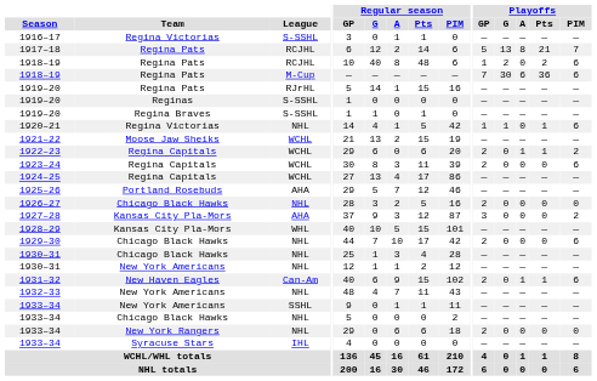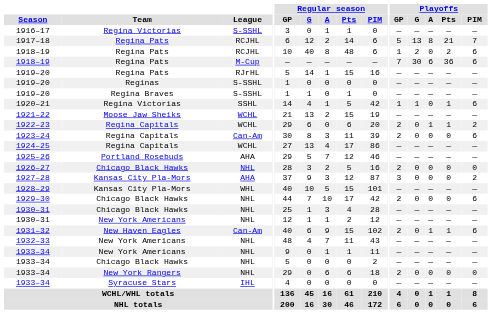 <table border="0" cellpadding="1" cellspacing="0" style="text-align:center; width:60em">
 <tr bgcolor="#e0e0e0">
 <th colspan="3" bgcolor="#ffffff"></th>
 <th rowspan="100" bgcolor="#ffffff"></th>
 <th colspan="5"><a href='#'>Regular season</a></th>
 <th rowspan="100" bgcolor="#ffffff"></th>
 <th colspan="5"><a href='#'>Playoffs</a></th>
 </tr>
 <tr bgcolor="#e0e0e0">
 <th><a href='#'>Season</a></th>
 <th>Team</th>
 <th>League</th>
 <th>GP</th>
 <th><a href='#'>G</a></th>
 <th><a href='#'>A</a></th>
 <th><a href='#'>Pts</a></th>
 <th><a href='#'>PIM</a></th>
 <th>GP</th>
 <th>G</th>
 <th>A</th>
 <th>Pts</th>
 <th>PIM</th>
 </tr>
 <tr>
 <td>1916–17</td>
 <td><a href='#'>Regina Victorias</a></td>
 <td><a href='#'>S-SSHL</a></td>
 <td>3</td>
 <td>0</td>
 <td>1</td>
 <td>1</td>
 <td>0</td>
 <td>—</td>
 <td>—</td>
 <td>—</td>
 <td>—</td>
 <td>—</td>
 </tr>
 <tr bgcolor="#f0f0f0">
 <td>1917–18</td>
 <td><a href='#'>Regina Pats</a></td>
 <td>RCJHL</td>
 <td>6</td>
 <td>12</td>
 <td>2</td>
 <td>14</td>
 <td>6</td>
 <td>5</td>
 <td>13</td>
 <td>8</td>
 <td>21</td>
 <td>7</td>
 </tr>
 <tr>
 <td>1918–19</td>
 <td>Regina Pats</td>
 <td>RCJHL</td>
 <td>10</td>
 <td>40</td>
 <td>8</td>
 <td>48</td>
 <td>6</td>
 <td>1</td>
 <td>2</td>
 <td>0</td>
 <td>2</td>
 <td>6</td>
 </tr>
 <tr bgcolor="#f0f0f0">
 <td><a href='#'>1918–19</a></td>
 <td>Regina Pats</td>
 <td><a href='#'>M-Cup</a></td>
 <td>—</td>
 <td>—</td>
 <td>—</td>
 <td>—</td>
 <td>—</td>
 <td>7</td>
 <td>30</td>
 <td>6</td>
 <td>36</td>
 <td>6</td>
 </tr>
 <tr>
 <td>1919–20</td>
 <td>Regina Pats</td>
 <td>RJrHL</td>
 <td>5</td>
 <td>14</td>
 <td>1</td>
 <td>15</td>
 <td>16</td>
 <td>—</td>
 <td>—</td>
 <td>—</td>
 <td>—</td>
 <td>—</td>
 </tr>
 <tr bgcolor="#f0f0f0">
 <td>1919–20</td>
 <td>Reginas</td>
 <td>S-SSHL</td>
 <td>1</td>
 <td>0</td>
 <td>0</td>
 <td>0</td>
 <td>0</td>
 <td>—</td>
 <td>—</td>
 <td>—</td>
 <td>—</td>
 <td>—</td>
 </tr>
 <tr>
 <td>1919–20</td>
 <td>Regina Braves</td>
 <td>S-SSHL</td>
 <td>1</td>
 <td>1</td>
 <td>0</td>
 <td>1</td>
 <td>0</td>
 <td>—</td>
 <td>—</td>
 <td>—</td>
 <td>—</td>
 <td>—</td>
 </tr>
 <tr bgcolor="#f0f0f0">
 <td>1920–21</td>
 <td>Regina Victorias</td>
-<td>NHL</td>
+<td>SSHL</td>
 <td>14</td>
 <td>4</td>
 <td>1</td>
 <td>5</td>
 <td>42</td>
 <td>1</td>
 <td>1</td>
 <td>0</td>
 <td>1</td>
 <td>6</td>
 </tr>
 <tr>
 <td><a href='#'>1921–22</a></td>
 <td><a href='#'>Moose Jaw Sheiks</a></td>
 <td><a href='#'>WCHL</a></td>
 <td>21</td>
 <td>13</td>
 <td>2</td>
 <td>15</td>
 <td>19</td>
 <td>—</td>
 <td>—</td>
 <td>—</td>
 <td>—</td>
 <td>—</td>
 </tr>
 <tr bgcolor="#f0f0f0">
 <td><a href='#'>1922–23</a></td>
 <td><a href='#'>Regina Capitals</a></td>
 <td>WCHL</td>
 <td>29</td>
 <td>6</td>
 <td>0</td>
 <td>6</td>
 <td>20</td>
 <td>2</td>
 <td>0</td>
 <td>1</td>
 <td>1</td>
 <td>2</td>
 </tr>
 <tr>
 <td><a href='#'>1923–24</a></td>
 <td>Regina Capitals</td>
-<td>WCHL</td>
+<td><a href='#'>Can-Am</a></td>
 <td>30</td>
 <td>8</td>
 <td>3</td>
 <td>11</td>
 <td>39</td>
 <td>2</td>
 <td>0</td>
 <td>0</td>
 <td>0</td>
 <td>6</td>
 </tr>
 <tr bgcolor="#f0f0f0">
 <td><a href='#'>1924–25</a></td>
 <td>Regina Capitals</td>
 <td>WCHL</td>
 <td>27</td>
 <td>13</td>
 <td>4</td>
 <td>17</td>
 <td>86</td>
 <td>—</td>
 <td>—</td>
 <td>—</td>
 <td>—</td>
 <td>—</td>
 </tr>
 <tr>
 <td><a href='#'>1925–26</a></td>
 <td><a href='#'>Portland Rosebuds</a></td>
 <td>AHA</td>
 <td>29</td>
 <td>5</td>
 <td>7</td>
 <td>12</td>
 <td>46</td>
 <td>—</td>
 <td>—</td>
 <td>—</td>
 <td>—</td>
 <td>—</td>
 </tr>
 <tr bgcolor="#f0f0f0">
 <td><a href='#'>1926–27</a></td>
 <td><a href='#'>Chicago Black Hawks</a></td>
 <td><a href='#'>NHL</a></td>
 <td>28</td>
 <td>3</td>
 <td>2</td>
 <td>5</td>
 <td>16</td>
 <td>2</td>
 <td>0</td>
 <td>0</td>
 <td>0</td>
 <td>0</td>
 </tr>
 <tr>
 <td><a href='#'>1927–28</a></td>
 <td><a href='#'>Kansas City Pla-Mors</a></td>
 <td><a href='#'>AHA</a></td>
 <td>37</td>
 <td>9</td>
 <td>3</td>
 <td>12</td>
 <td>87</td>
 <td>3</td>
 <td>0</td>
 <td>0</td>
 <td>0</td>
 <td>2</td>
 </tr>
 <tr bgcolor="#f0f0f0">
 <td><a href='#'>1928–29</a></td>
 <td>Kansas City Pla-Mors</td>
 <td>WHL</td>
 <td>40</td>
 <td>10</td>
 <td>5</td>
 <td>15</td>
 <td>101</td>
 <td>—</td>
 <td>—</td>
 <td>—</td>
 <td>—</td>
 <td>—</td>
 </tr>
 <tr>
 <td><a href='#'>1929–30</a></td>
 <td>Chicago Black Hawks</td>
 <td>NHL</td>
 <td>44</td>
 <td>7</td>
 <td>10</td>
 <td>17</td>
 <td>42</td>
 <td>2</td>
 <td>0</td>
 <td>0</td>
 <td>0</td>
 <td>6</td>
 </tr>
 <tr bgcolor="#f0f0f0">
 <td><a href='#'>1930–31</a></td>
 <td>Chicago Black Hawks</td>
 <td>NHL</td>
 <td>25</td>
 <td>1</td>
 <td>3</td>
 <td>4</td>
 <td>28</td>
 <td>—</td>
 <td>—</td>
 <td>—</td>
 <td>—</td>
 <td>—</td>
 </tr>
 <tr>
 <td>1930–31</td>
 <td><a href='#'>New York Americans</a></td>
 <td>NHL</td>
 <td>12</td>
 <td>1</td>
 <td>1</td>
 <td>2</td>
 <td>12</td>
 <td>—</td>
 <td>—</td>
 <td>—</td>
 <td>—</td>
 <td>—</td>
 </tr>
 <tr bgcolor="#f0f0f0">
 <td><a href='#'>1931–32</a></td>
 <td><a href='#'>New Haven Eagles</a></td>
 <td><a href='#'>Can-Am</a></td>
 <td>40</td>
 <td>6</td>
 <td>9</td>
 <td>15</td>
 <td>102</td>
 <td>2</td>
 <td>0</td>
 <td>1</td>
 <td>1</td>
 <td>6</td>
 </tr>
 <tr>
 <td><a href='#'>1932–33</a></td>
 <td>New York Americans</td>
 <td>NHL</td>
 <td>48</td>
 <td>4</td>
 <td>7</td>
 <td>11</td>
 <td>43</td>
 <td>—</td>
 <td>—</td>
 <td>—</td>
 <td>—</td>
 <td>—</td>
 </tr>
 <tr bgcolor="#f0f0f0">
 <td><a href='#'>1933–34</a></td>
 <td>New York Americans</td>
-<td>SSHL</td>
+<td>NHL</td>
 <td>9</td>
 <td>0</td>
 <td>1</td>
 <td>1</td>
 <td>11</td>
 <td>—</td>
 <td>—</td>
 <td>—</td>
 <td>—</td>
 <td>—</td>
 </tr>
 <tr>
 <td>1933–34</td>
 <td>Chicago Black Hawks</td>
 <td>NHL</td>
 <td>5</td>
 <td>0</td>
 <td>0</td>
 <td>0</td>
 <td>2</td>
 <td>—</td>
 <td>—</td>
 <td>—</td>
 <td>—</td>
 <td>—</td>
 </tr>
 <tr bgcolor="#f0f0f0">
 <td>1933–34</td>
 <td><a href='#'>New York Rangers</a></td>
 <td>NHL</td>
 <td>29</td>
 <td>0</td>
 <td>6</td>
 <td>6</td>
 <td>18</td>
 <td>2</td>
 <td>0</td>
 <td>0</td>
 <td>0</td>
 <td>0</td>
 </tr>
 <tr>
 <td><a href='#'>1933–34</a></td>
 <td><a href='#'>Syracuse Stars</a></td>
 <td><a href='#'>IHL</a></td>
 <td>4</td>
 <td>0</td>
 <td>0</td>
 <td>0</td>
 <td>0</td>
 <td>—</td>
 <td>—</td>
 <td>—</td>
 <td>—</td>
 <td>—</td>
 </tr>
 <tr bgcolor="#e0e0e0">
 <th colspan="3">WCHL/WHL totals</th>
 <th>136</th>
 <th>45</th>
 <th>16</th>
 <th>61</th>
 <th>210</th>
 <th>4</th>
 <th>0</th>
 <th>1</th>
 <th>1</th>
 <th>8</th>
 </tr>
 <tr bgcolor="#e0e0e0">
 <th colspan="3">NHL totals</th>
 <th>200</th>
 <th>16</th>
 <th>30</th>
 <th>46</th>
 <th>172</th>
 <th>6</th>
 <th>0</th>
 <th>0</th>
 <th>0</th>
 <th>6</th>
 </tr>
 </table>
